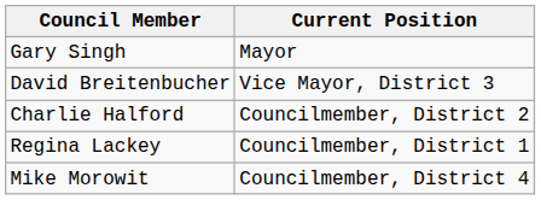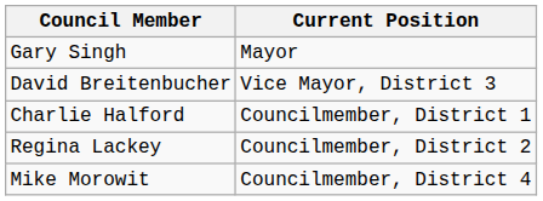 <table class="wikitable">
 <tr>
 <th>Council Member</th>
 <th>Current Position</th>
 </tr>
 <tr>
 <td>Gary Singh</td>
 <td>Mayor</td>
 </tr>
 <tr>
 <td>David Breitenbucher</td>
 <td>Vice Mayor, District 3</td>
 </tr>
 <tr>
 <td>Charlie Halford</td>
-<td>Councilmember, District 2</td>
+<td>Councilmember, District 1</td>
 </tr>
 <tr>
 <td>Regina Lackey</td>
-<td>Councilmember, District 1</td>
+<td>Councilmember, District 2</td>
 </tr>
 <tr>
 <td>Mike Morowit</td>
 <td>Councilmember, District 4</td>
 </tr>
 </table>
